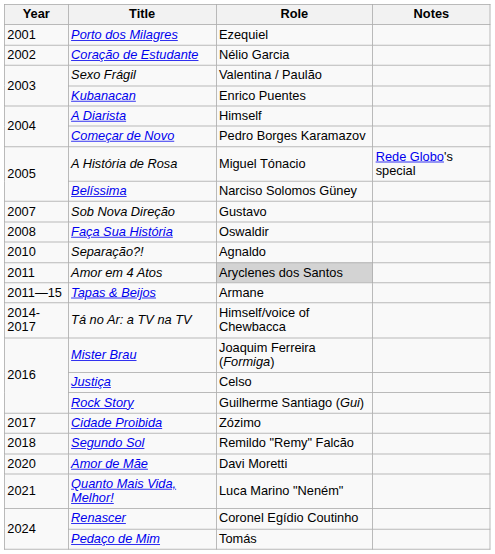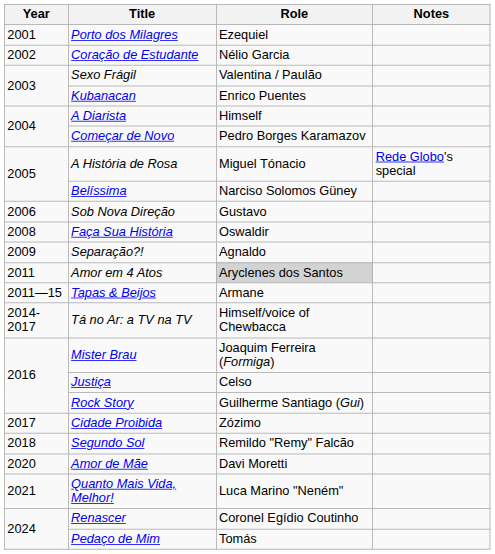 <table class="wikitable">
 <tr>
 <th>Year</th>
 <th>Title</th>
 <th>Role</th>
 <th>Notes</th>
 </tr>
 <tr>
 <td>2001</td>
 <td><em><a href='#'>Porto dos Milagres</a></em></td>
 <td>Ezequiel</td>
 <td></td>
 </tr>
 <tr>
 <td>2002</td>
 <td><em><a href='#'>Coração de Estudante</a></em></td>
 <td>Nélio Garcia</td>
 <td></td>
 </tr>
 <tr>
 <td rowspan="2">2003</td>
 <td><em>Sexo Frágil</em></td>
 <td>Valentina / Paulão</td>
 <td></td>
 </tr>
 <tr>
 <td><em><a href='#'>Kubanacan</a></em></td>
 <td>Enrico Puentes</td>
 <td></td>
 </tr>
 <tr>
 <td rowspan="2">2004</td>
 <td><em><a href='#'>A Diarista</a></em></td>
 <td>Himself</td>
 <td></td>
 </tr>
 <tr>
 <td><em><a href='#'>Começar de Novo</a></em></td>
 <td>Pedro Borges Karamazov</td>
 <td></td>
 </tr>
 <tr>
 <td rowspan="2">2005</td>
 <td><em>A História de Rosa</em></td>
 <td>Miguel Tónacio</td>
 <td><a href='#'>Rede Globo</a>'s special</td>
 </tr>
 <tr>
 <td><em><a href='#'>Belíssima</a></em></td>
 <td>Narciso Solomos Güney</td>
 <td></td>
 </tr>
 <tr>
-<td>2007</td>
+<td>2006</td>
 <td><em>Sob Nova Direção</em></td>
 <td>Gustavo</td>
 <td></td>
 </tr>
 <tr>
 <td>2008</td>
 <td><em><a href='#'>Faça Sua História</a></em></td>
 <td>Oswaldir</td>
 <td></td>
 </tr>
 <tr>
-<td>2010</td>
+<td>2009</td>
 <td><em>Separação?!</em></td>
 <td>Agnaldo</td>
 <td></td>
 </tr>
 <tr>
 <td>2011</td>
 <td><em>Amor em 4 Atos</em></td>
 <td style="background: lightgrey;">Aryclenes dos Santos</td>
 <td></td>
 </tr>
 <tr>
 <td>2011—15</td>
 <td><em><a href='#'>Tapas & Beijos</a></em></td>
 <td>Armane</td>
 <td></td>
 </tr>
 <tr>
 <td>2014-2017</td>
 <td><em>Tá no Ar: a TV na TV</em></td>
 <td>Himself/voice of Chewbacca</td>
 <td></td>
 </tr>
 <tr>
 <td rowspan=3>2016</td>
 <td><em><a href='#'>Mister Brau</a></em></td>
 <td>Joaquim Ferreira (<em>Formiga</em>)</td>
 <td></td>
 </tr>
 <tr>
 <td><em><a href='#'>Justiça</a></em></td>
 <td>Celso</td>
 <td></td>
 </tr>
 <tr>
 <td><em><a href='#'>Rock Story</a></em></td>
 <td>Guilherme Santiago (<em>Gui</em>)</td>
 <td></td>
 </tr>
 <tr>
 <td>2017</td>
 <td><em><a href='#'>Cidade Proibida</a></em></td>
 <td>Zózimo</td>
 <td></td>
 </tr>
 <tr>
 <td>2018</td>
 <td><em><a href='#'>Segundo Sol</a></em></td>
 <td>Remildo "Remy" Falcão</td>
 <td></td>
 </tr>
 <tr>
 <td>2020</td>
 <td><em><a href='#'>Amor de Mãe</a></em></td>
 <td>Davi Moretti</td>
 <td></td>
 </tr>
 <tr>
 <td>2021</td>
 <td><em><a href='#'>Quanto Mais Vida, Melhor!</a></em></td>
 <td>Luca Marino "Neném"</td>
 <td></td>
 </tr>
 <tr>
 <td rowspan=2>2024</td>
 <td><em><a href='#'>Renascer</a></em></td>
 <td>Coronel Egídio Coutinho</td>
 <td></td>
 </tr>
 <tr>
 <td><em><a href='#'>Pedaço de Mim</a></em></td>
 <td>Tomás</td>
 <td></td>
 </tr>
 </table>
